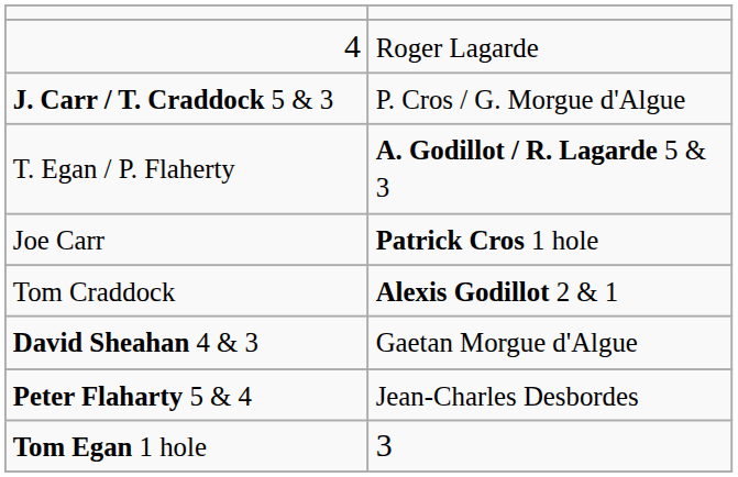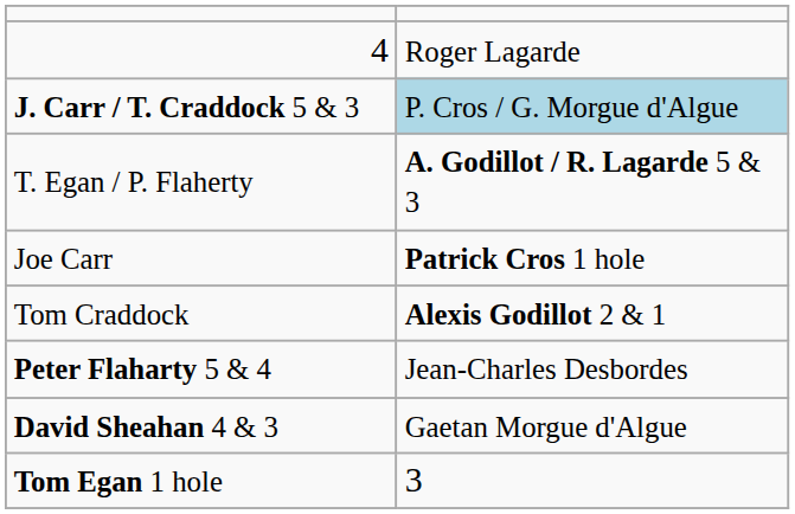 <table class="wikitable">
 <tr>
 <td align=center width=170></td>
 <td align=center width=170></td>
 </tr>
 <tr>
 <td align=right>4</td>
 <td><small>Roger Lagarde</small></td>
 </tr>
 <tr>
 <td><small><strong>J. Carr / T. Craddock</strong> 5 & 3</small></td>
-<td><small>P. Cros / G. Morgue d'Algue</small></td>
+<td style="background: lightblue;"><small>P. Cros / G. Morgue d'Algue</small></td>
 </tr>
 <tr>
 <td><small>T. Egan / P. Flaherty</small></td>
 <td><small><strong>A. Godillot / R. Lagarde</strong> 5 & 3</small></td>
 </tr>
 <tr>
 <td><small>Joe Carr</small></td>
 <td><small><strong>Patrick Cros</strong> 1 hole</small></td>
 </tr>
 <tr>
 <td><small>Tom Craddock</small></td>
 <td><small><strong>Alexis Godillot</strong> 2 & 1</small></td>
 </tr>
 <tr>
+<td><small><strong>Peter Flaharty</strong> 5 & 4</small></td>
+<td><small>Jean-Charles Desbordes</small></td>
+</tr>
+<tr>
 <td><small><strong>David Sheahan</strong> 4 & 3</small></td>
 <td><small>Gaetan Morgue d'Algue</small></td>
-</tr>
-<tr>
-<td><small><strong>Peter Flaharty</strong> 5 & 4</small></td>
-<td><small>Jean-Charles Desbordes</small></td>
 </tr>
 <tr>
 <td><small><strong>Tom Egan</strong> 1 hole</small></td>
 <td>3</td>
 </tr>
 </table>
